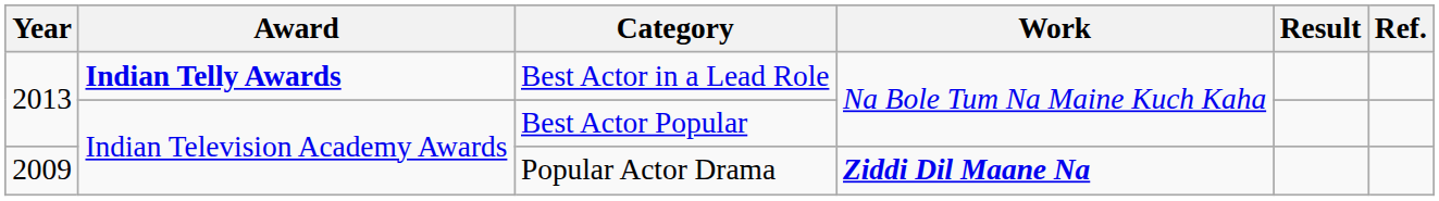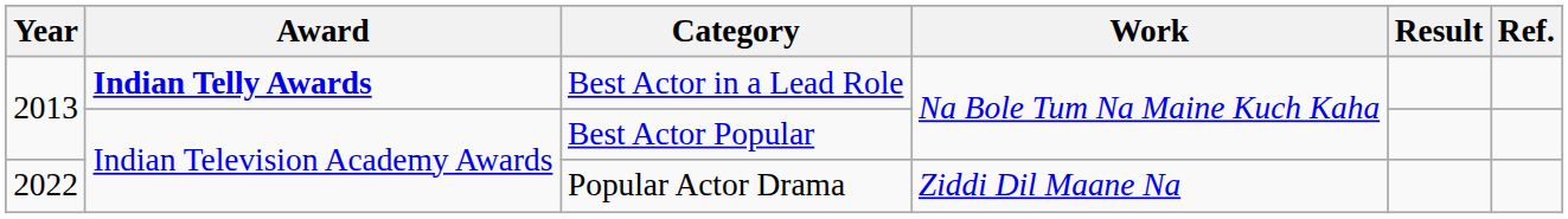 <table class="wikitable">
 <tr>
 <th>Year</th>
 <th>Award</th>
 <th>Category</th>
 <th>Work</th>
 <th>Result</th>
 <th>Ref.</th>
 </tr>
 <tr>
 <td rowspan="2">2013</td>
 <td><strong><a href='#'>Indian Telly Awards</a></strong></td>
 <td><a href='#'>Best Actor in a Lead Role</a></td>
 <td rowspan="2"><em><a href='#'>Na Bole Tum Na Maine Kuch Kaha</a></em></td>
 <td></td>
 <td></td>
 </tr>
 <tr>
 <td rowspan="2"><a href='#'>Indian Television Academy Awards</a></td>
 <td><a href='#'>Best Actor Popular</a></td>
 <td></td>
 <td></td>
 </tr>
 <tr>
-<td>2009</td>
+<td>2022</td>
 <td>Popular Actor Drama</td>
-<td><strong><em><a href='#'>Ziddi Dil Maane Na</a></em></strong></td>
+<td><em><a href='#'>Ziddi Dil Maane Na</a></em></td>
 <td></td>
 <td></td>
 </tr>
 </table>
